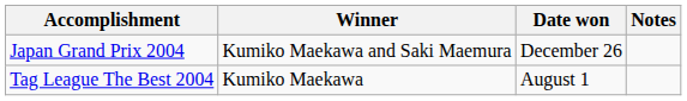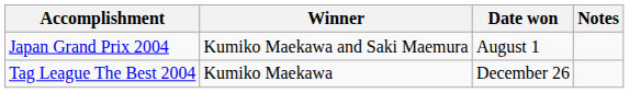 <table class="wikitable">
 <tr>
 <th>Accomplishment</th>
 <th>Winner</th>
 <th>Date won</th>
 <th>Notes</th>
 </tr>
 <tr>
 <td><a href='#'>Japan Grand Prix 2004</a></td>
 <td>Kumiko Maekawa and Saki Maemura</td>
-<td>December 26</td>
+<td>August 1</td>
 </tr>
 <tr>
 <td><a href='#'>Tag League The Best 2004</a></td>
 <td>Kumiko Maekawa</td>
-<td>August 1</td>
+<td>December 26</td>
 <td></td>
 </tr>
 </table>
